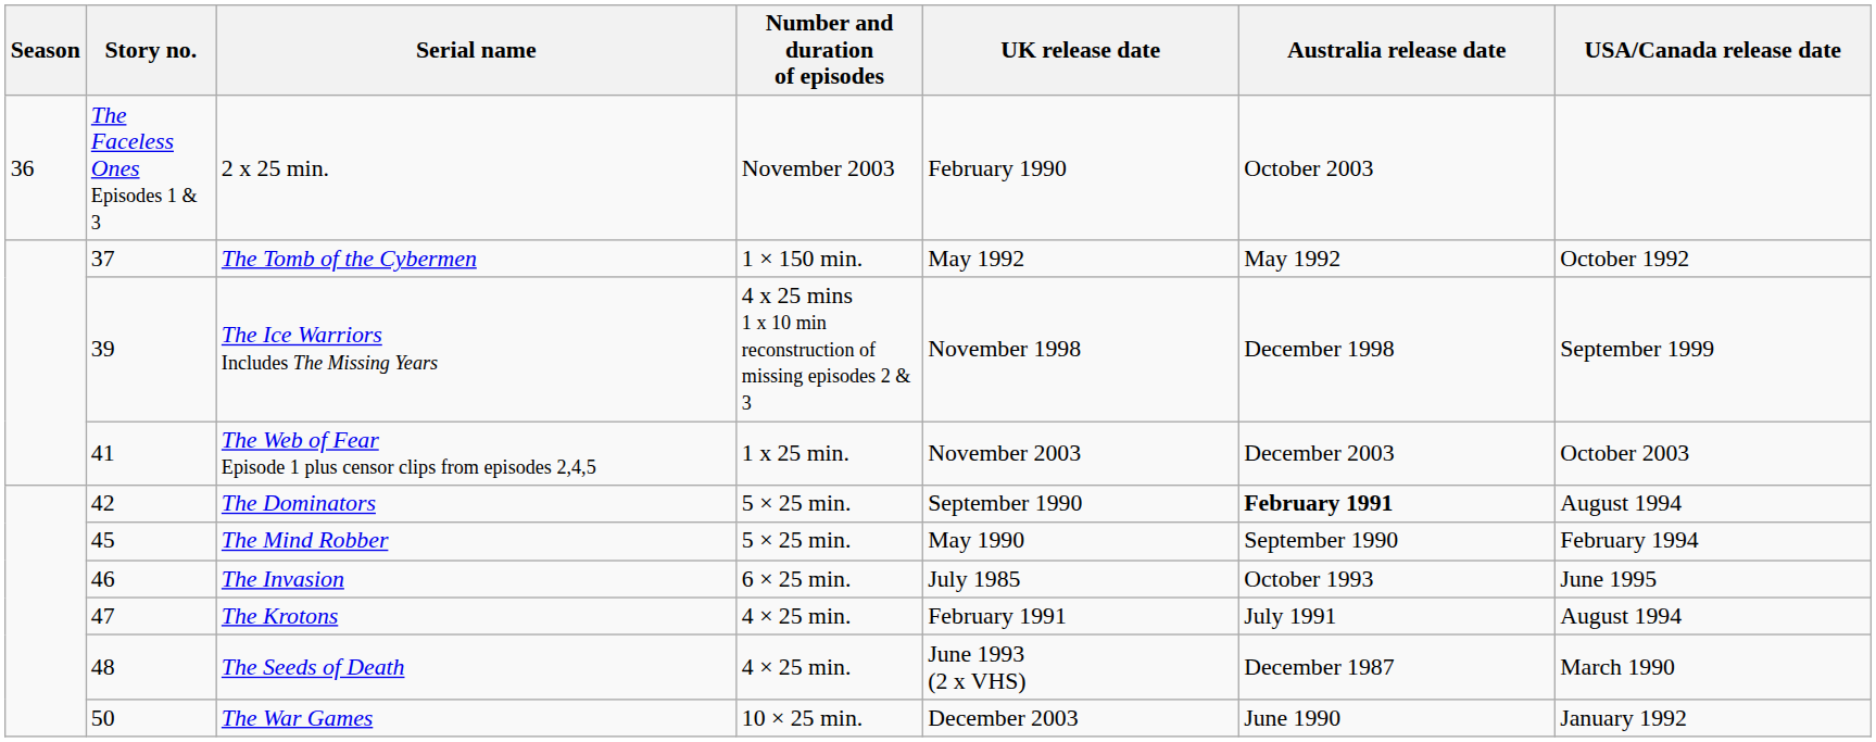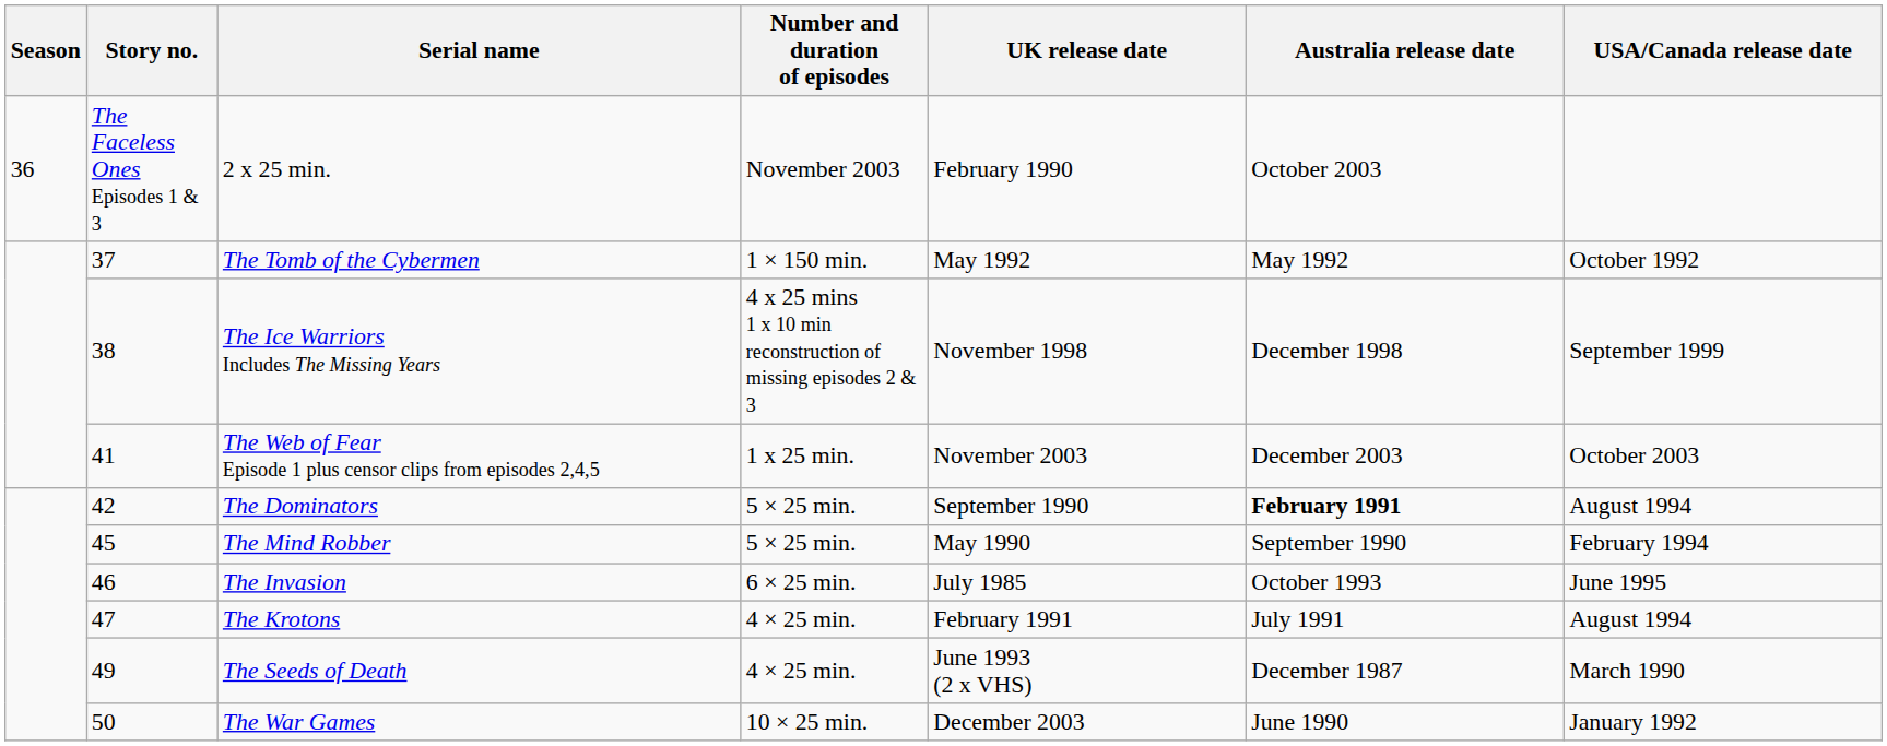 <table class="wikitable sortable" style="width:100%;">
 <tr>
 <th style="width:4%;">Season</th>
 <th style="width:7%;">Story no.</th>
 <th style="width:28%;">Serial name</th>
 <th style="width:10%;">Number and duration<br>of episodes</th>
 <th style="width:17%;">UK release date</th>
 <th style="width:17%;">Australia  release date</th>
 <th style="width:17%;">USA/Canada release date</th>
 </tr>
 <tr>
 <td>36</td>
 <td><em><a href='#'>The Faceless Ones</a></em><br><small>Episodes 1 & 3</small></td>
 <td>2 x 25 min.</td>
 <td data-sort-value="2003-11">November 2003</td>
 <td data-sort-value="1990-02">February 1990</td>
 <td data-sort-value="2003-10">October 2003</td>
 </tr>
 <tr>
 <td rowspan="3"></td>
 <td>37</td>
 <td><em><a href='#'>The Tomb of the Cybermen</a></em></td>
 <td>1 × 150 min.</td>
 <td data-sort-value="1992-05">May 1992</td>
 <td data-sort-value="1992-05">May 1992</td>
 <td data-sort-value="1992-10">October 1992</td>
 </tr>
 <tr>
-<td>39</td>
+<td>38</td>
 <td><em><a href='#'>The Ice Warriors</a></em><br><small>Includes <em>The Missing Years</em></small></td>
 <td>4 x 25 mins<br><small>1 x 10 min reconstruction of missing episodes 2 & 3</small></td>
 <td data-sort-value="1998-11">November 1998</td>
 <td data-sort-value="1998-12">December 1998</td>
 <td data-sort-value="1999-09">September 1999</td>
 </tr>
 <tr>
 <td>41</td>
 <td><em><a href='#'>The Web of Fear</a></em><br><small>Episode 1 plus censor clips from episodes 2,4,5</small></td>
 <td>1 x 25 min.</td>
 <td data-sort-value="2003-11">November 2003</td>
 <td data-sort-value="2003-12">December 2003</td>
 <td data-sort-value="2003-10">October 2003</td>
 </tr>
 <tr>
 <td rowspan="6"></td>
 <td>42</td>
 <td><em><a href='#'>The Dominators</a></em></td>
 <td>5 × 25 min.</td>
 <td data-sort-value="1990-09">September 1990</td>
 <td data-sort-value="1991-02"><strong>February 1991</strong></td>
 <td data-sort-value="1994-08">August 1994</td>
 </tr>
 <tr>
 <td>45</td>
 <td><em><a href='#'>The Mind Robber</a></em></td>
 <td>5 × 25 min.</td>
 <td data-sort-value="1990-05">May 1990</td>
 <td data-sort-value="1990-09">September 1990</td>
 <td data-sort-value="1994-02">February 1994</td>
 </tr>
 <tr>
 <td>46</td>
 <td><em><a href='#'>The Invasion</a></em></td>
 <td>6 × 25 min.</td>
 <td data-sort-value="1985-07">July 1985</td>
 <td data-sort-value="1993-10">October 1993</td>
 <td data-sort-value="1995-06">June 1995</td>
 </tr>
 <tr>
 <td>47</td>
 <td><em><a href='#'>The Krotons</a></em></td>
 <td>4 × 25 min.</td>
 <td data-sort-value="1991-02">February 1991</td>
 <td data-sort-value="1991-07">July 1991</td>
 <td data-sort-value="1994-08">August 1994</td>
 </tr>
 <tr>
-<td>48</td>
+<td>49</td>
 <td><em><a href='#'>The Seeds of Death</a></em></td>
 <td>4 × 25 min.</td>
 <td data-sort-value="1993-06">June 1993<br>(2 x VHS)</td>
 <td data-sort-value="1987-12">December 1987</td>
 <td data-sort-value="1990-03">March 1990</td>
 </tr>
 <tr>
 <td>50</td>
 <td><em><a href='#'>The War Games</a></em></td>
 <td>10 × 25 min.</td>
 <td data-sort-value="2003-12">December 2003</td>
 <td data-sort-value="1990-06">June 1990</td>
 <td data-sort-value="1992-01">January 1992</td>
 </tr>
 </table>
